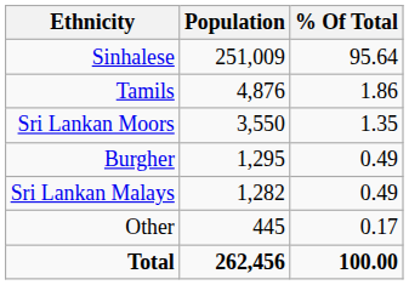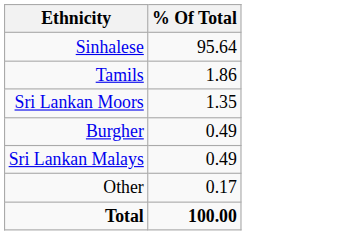 <table class="wikitable" style="text-align: right;">
 <tr>
 <th>Ethnicity</th>
-<th>Population</th>
 <th>% Of Total</th>
 </tr>
 <tr>
 <td><a href='#'>Sinhalese</a></td>
-<td>251,009</td>
 <td>95.64</td>
 </tr>
 <tr>
 <td><a href='#'>Tamils</a></td>
-<td>4,876</td>
 <td>1.86</td>
 </tr>
 <tr>
 <td><a href='#'>Sri Lankan Moors</a></td>
-<td>3,550</td>
 <td>1.35</td>
 </tr>
 <tr>
 <td><a href='#'>Burgher</a></td>
-<td>1,295</td>
 <td>0.49</td>
 </tr>
 <tr>
 <td><a href='#'>Sri Lankan Malays</a></td>
-<td>1,282</td>
 <td>0.49</td>
 </tr>
 <tr>
 <td>Other</td>
-<td>445</td>
 <td>0.17</td>
 </tr>
 <tr>
 <td><strong>Total</strong></td>
-<td><strong>262,456</strong></td>
 <td><strong>100.00</strong></td>
 </tr>
 </table>
